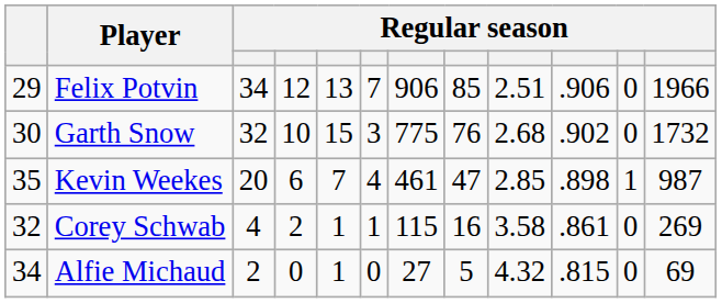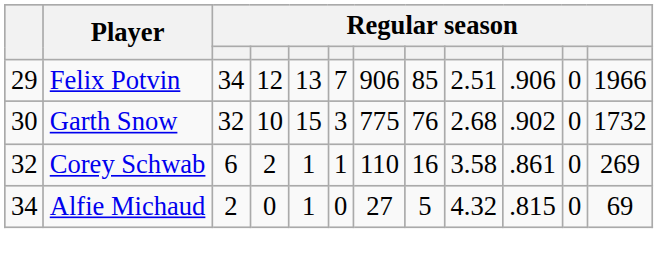 <table class="wikitable plainrowheaders" style="text-align:center;">
 <tr>
 <th scope="col" rowspan="2"></th>
 <th scope="col" rowspan="2">Player</th>
 <th scope=colgroup colspan=10>Regular season</th>
 </tr>
 <tr>
 <th scope="col"></th>
 <th scope="col"></th>
 <th scope="col"></th>
 <th scope="col"></th>
 <th scope="col"></th>
 <th scope="col"></th>
 <th scope="col"></th>
 <th scope="col"></th>
 <th scope="col"></th>
 <th scope="col"></th>
 </tr>
 <tr>
 <td scope="row">29</td>
 <td align="left"><a href='#'>Felix Potvin</a></td>
 <td>34</td>
 <td>12</td>
 <td>13</td>
 <td>7</td>
 <td>906</td>
 <td>85</td>
 <td>2.51</td>
 <td>.906</td>
 <td>0</td>
 <td>1966</td>
 </tr>
 <tr>
 <td scope="row">30</td>
 <td align="left"><a href='#'>Garth Snow</a></td>
 <td>32</td>
 <td>10</td>
 <td>15</td>
 <td>3</td>
 <td>775</td>
 <td>76</td>
 <td>2.68</td>
 <td>.902</td>
 <td>0</td>
 <td>1732</td>
 </tr>
 <tr>
-<td scope="row">35</td>
-<td align="left"><a href='#'>Kevin Weekes</a></td>
-<td>20</td>
-<td>6</td>
-<td>7</td>
-<td>4</td>
-<td>461</td>
-<td>47</td>
-<td>2.85</td>
-<td>.898</td>
-<td>1</td>
-<td>987</td>
-</tr>
-<tr>
 <td scope="row">32</td>
 <td align="left"><a href='#'>Corey Schwab</a></td>
-<td>4</td>
+<td>6</td>
 <td>2</td>
 <td>1</td>
 <td>1</td>
-<td>115</td>
+<td>110</td>
 <td>16</td>
 <td>3.58</td>
 <td>.861</td>
 <td>0</td>
 <td>269</td>
 </tr>
 <tr>
 <td scope="row">34</td>
 <td align="left"><a href='#'>Alfie Michaud</a></td>
 <td>2</td>
 <td>0</td>
 <td>1</td>
 <td>0</td>
 <td>27</td>
 <td>5</td>
 <td>4.32</td>
 <td>.815</td>
 <td>0</td>
 <td>69</td>
 </tr>
 </table>
